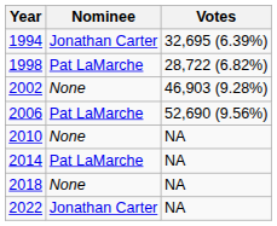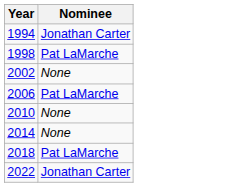 <table class="wikitable">
 <tr>
 <th>Year</th>
 <th>Nominee</th>
-<th>Votes</th>
 </tr>
 <tr>
 <td><a href='#'>1994</a></td>
 <td><a href='#'>Jonathan Carter</a></td>
-<td>32,695 (6.39%)</td>
 </tr>
 <tr>
 <td><a href='#'>1998</a></td>
 <td><a href='#'>Pat LaMarche</a></td>
-<td>28,722 (6.82%)</td>
 </tr>
 <tr>
 <td><a href='#'>2002</a></td>
 <td><em>None</em></td>
-<td>46,903 (9.28%)</td>
 </tr>
 <tr>
 <td><a href='#'>2006</a></td>
 <td><a href='#'>Pat LaMarche</a></td>
-<td>52,690 (9.56%)</td>
 </tr>
 <tr>
 <td><a href='#'>2010</a></td>
 <td><em>None</em></td>
-<td>NA</td>
 </tr>
 <tr>
 <td><a href='#'>2014</a></td>
-<td><a href='#'>Pat LaMarche</a></td>
-<td>NA</td>
+<td><em>None</em></td>
 </tr>
 <tr>
 <td><a href='#'>2018</a></td>
-<td><em>None</em></td>
-<td>NA</td>
+<td><a href='#'>Pat LaMarche</a></td>
 </tr>
 <tr>
 <td><a href='#'>2022</a></td>
 <td><a href='#'>Jonathan Carter</a></td>
-<td>NA</td>
 </tr>
 </table>
